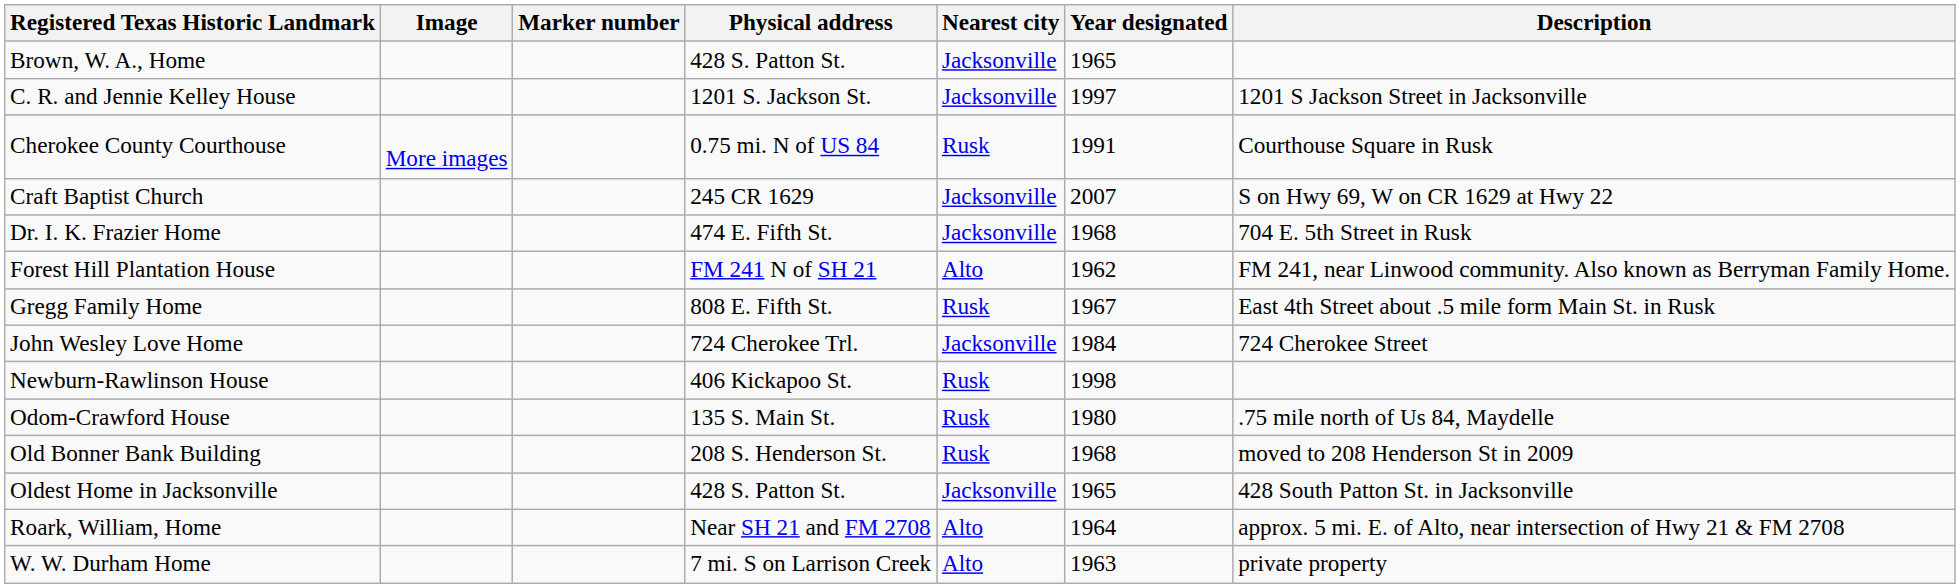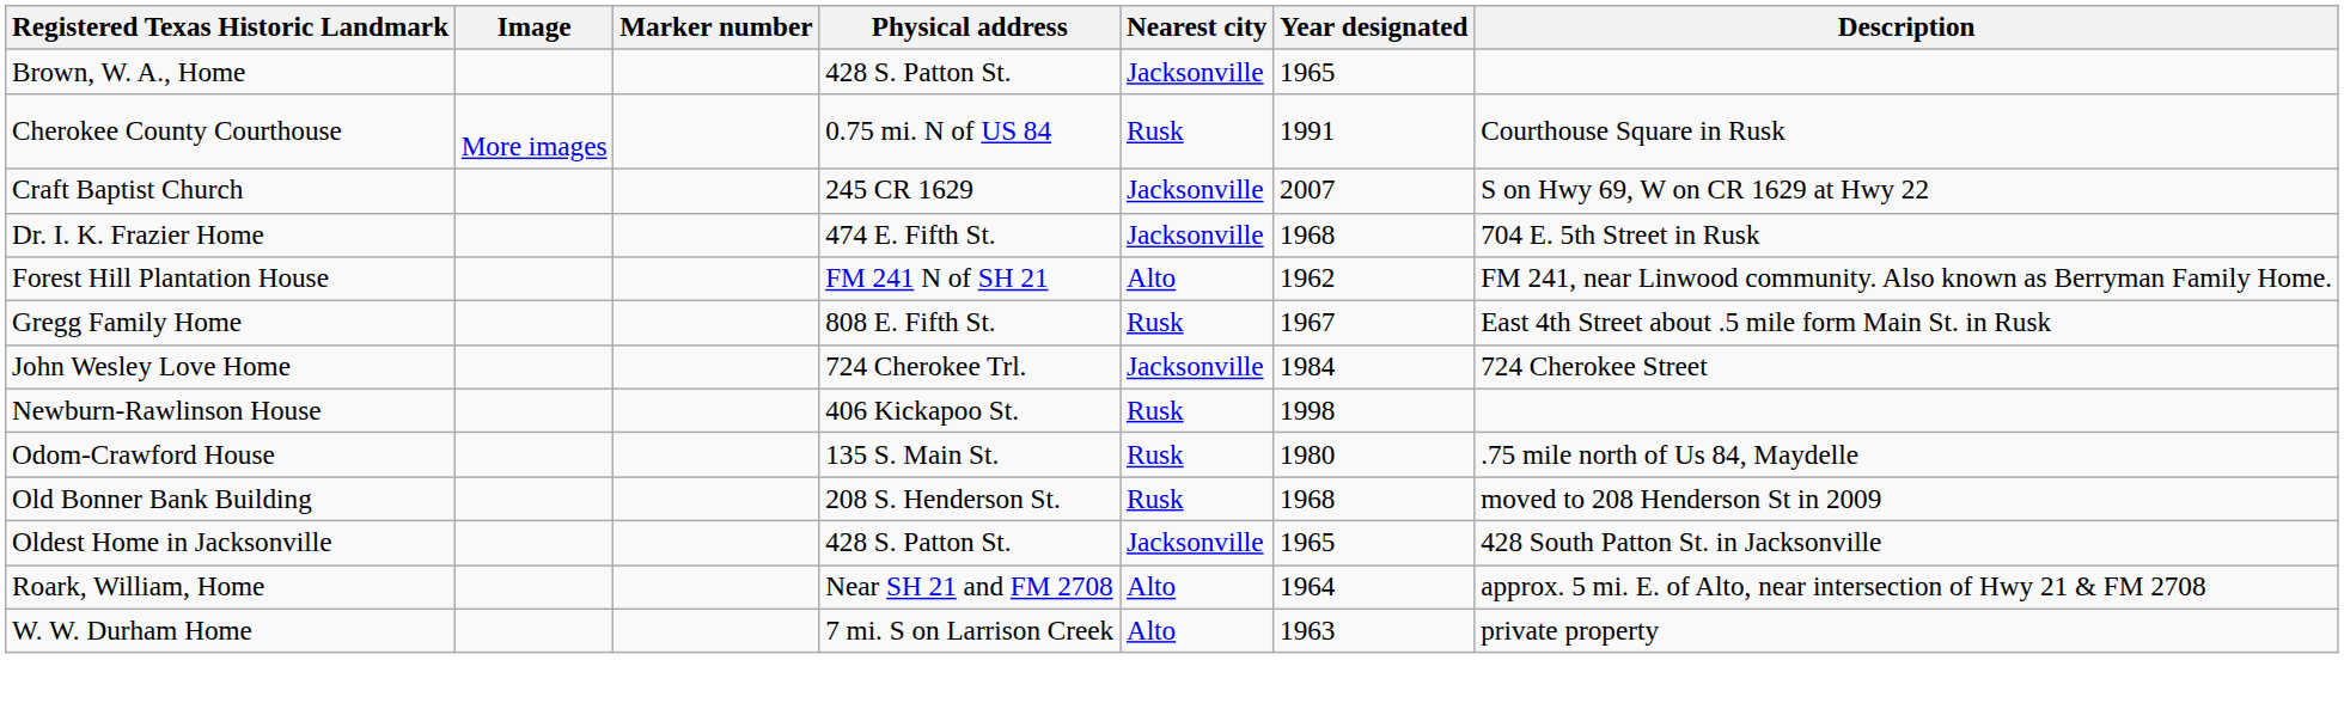 <table class="wikitable sortable">
 <tr>
 <th>Registered Texas Historic Landmark</th>
 <th>Image</th>
 <th>Marker number</th>
 <th>Physical address</th>
 <th>Nearest city</th>
 <th>Year designated</th>
 <th>Description</th>
 </tr>
 <tr>
 <td>Brown, W. A., Home </td>
 <td></td>
 <td></td>
 <td>428 S. Patton St.<br></td>
 <td><a href='#'>Jacksonville</a></td>
 <td>1965</td>
 <td></td>
-</tr>
-<tr>
-<td>C. R. and Jennie Kelley House</td>
-<td></td>
-<td></td>
-<td>1201 S. Jackson St.<br> </td>
-<td><a href='#'>Jacksonville</a></td>
-<td>1997</td>
-<td>1201 S Jackson Street in Jacksonville</td>
 </tr>
 <tr>
 <td>Cherokee County Courthouse</td>
 <td><br> <a href='#'>More images</a></td>
 <td></td>
 <td>0.75 mi. N of <a href='#'>US 84</a> </td>
 <td><a href='#'>Rusk</a></td>
 <td>1991</td>
 <td>Courthouse Square in Rusk</td>
 </tr>
 <tr>
 <td>Craft Baptist Church</td>
 <td></td>
 <td></td>
 <td>245 CR 1629<br></td>
 <td><a href='#'>Jacksonville</a></td>
 <td>2007</td>
 <td>S on Hwy 69, W on CR 1629 at Hwy 22</td>
 </tr>
 <tr>
 <td>Dr. I. K. Frazier Home</td>
 <td></td>
 <td></td>
 <td>474 E. Fifth St.<br></td>
 <td><a href='#'>Jacksonville</a></td>
 <td>1968</td>
 <td>704 E. 5th Street in Rusk</td>
 </tr>
 <tr>
 <td>Forest Hill Plantation House</td>
 <td></td>
 <td></td>
 <td><a href='#'>FM 241</a> N of <a href='#'>SH 21</a> </td>
 <td><a href='#'>Alto</a></td>
 <td>1962</td>
 <td>FM 241, near Linwood community. Also known as Berryman Family Home.</td>
 </tr>
 <tr>
 <td>Gregg Family Home</td>
 <td></td>
 <td></td>
 <td>808 E. Fifth St.<br></td>
 <td><a href='#'>Rusk</a></td>
 <td>1967</td>
 <td>East 4th Street about .5 mile form Main St. in Rusk</td>
 </tr>
 <tr>
 <td>John Wesley Love Home</td>
 <td></td>
 <td></td>
 <td>724 Cherokee Trl.<br></td>
 <td><a href='#'>Jacksonville</a></td>
 <td>1984</td>
 <td>724 Cherokee Street</td>
 </tr>
 <tr>
 <td>Newburn-Rawlinson House</td>
 <td></td>
 <td></td>
 <td>406 Kickapoo St.<br></td>
 <td><a href='#'>Rusk</a></td>
 <td>1998</td>
 <td></td>
 </tr>
 <tr>
 <td>Odom-Crawford House</td>
 <td></td>
 <td></td>
 <td>135 S. Main St.<br></td>
 <td><a href='#'>Rusk</a></td>
 <td>1980</td>
 <td>.75 mile north of Us 84, Maydelle</td>
 </tr>
 <tr>
 <td>Old Bonner Bank Building</td>
 <td></td>
 <td></td>
 <td>208 S. Henderson St.<br></td>
 <td><a href='#'>Rusk</a></td>
 <td>1968</td>
 <td>moved to 208 Henderson St in 2009</td>
 </tr>
 <tr>
 <td>Oldest Home in Jacksonville </td>
 <td></td>
 <td></td>
 <td>428 S. Patton St.<br></td>
 <td><a href='#'>Jacksonville</a></td>
 <td>1965</td>
 <td>428 South Patton St. in Jacksonville</td>
 </tr>
 <tr>
 <td>Roark, William, Home</td>
 <td></td>
 <td></td>
 <td>Near <a href='#'>SH 21</a> and <a href='#'>FM 2708</a> </td>
 <td><a href='#'>Alto</a></td>
 <td>1964</td>
 <td>approx. 5 mi. E. of Alto, near intersection of Hwy 21 & FM 2708</td>
 </tr>
 <tr>
 <td>W. W. Durham Home</td>
 <td></td>
 <td></td>
 <td>7 mi. S on Larrison Creek </td>
 <td><a href='#'>Alto</a></td>
 <td>1963</td>
 <td>private property</td>
 </tr>
 </table>
